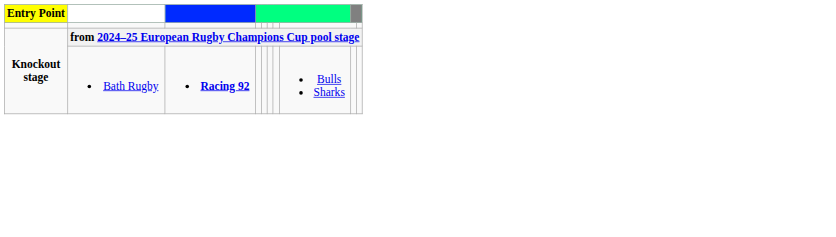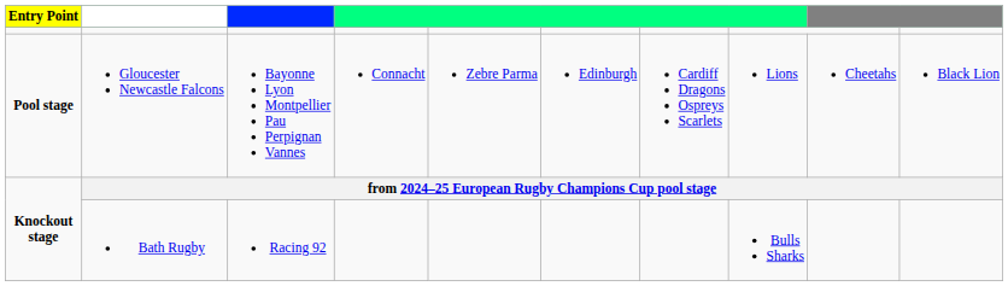 <table class="wikitable" style="text-align:center;">
 <tr style="font-weight:bold; vertical-align:middle; background-color:#00FF80;">
 <th style="background-color:#FF0;">Entry Point</th>
 <th style="background-color:#FFF; color:#F00;"></th>
 <th style="background-color:#002AFF; color:#FFF;"></th>
 <th colspan="5" style="background: #00FF80"></th>
 <th colspan="2" style="background-color:#808080;"></th>
 </tr>
 <tr style="vertical-align:middle;">
 <td></td>
 <td> <strong></strong></td>
 <td> <strong></strong></td>
 <td> <strong></strong></td>
 <td> <strong></strong></td>
 <td> <strong></strong></td>
 <td> <strong></strong></td>
 <td colspan="2"> <strong></strong></td>
 <td> <strong></strong></td>
 </tr>
+<tr style="text-align:left; vertical-align:middle;">
+<td style="text-align:center;"><strong>Pool stage</strong></td>
+<td valign=top><br><ul><li><a href='#'>Gloucester</a></li><li><a href='#'>Newcastle Falcons</a></li></ul></td>
+<td valign=top><br><ul><li><a href='#'>Bayonne</a></li><li><a href='#'>Lyon</a></li><li><a href='#'>Montpellier</a></li><li><a href='#'>Pau</a></li><li><a href='#'>Perpignan</a></li><li><a href='#'>Vannes</a></li></ul></td>
+<td valign=top><br><ul><li><a href='#'>Connacht</a></li></ul></td>
+<td valign=top><br><ul><li><a href='#'>Zebre Parma</a></li></ul></td>
+<td valign=top><br><ul><li><a href='#'>Edinburgh</a></li></ul></td>
+<td valign=top><br><ul><li><a href='#'>Cardiff</a></li><li><a href='#'>Dragons</a></li><li><a href='#'>Ospreys</a></li><li><a href='#'>Scarlets</a></li></ul></td>
+<td valign=top><br><ul><li><a href='#'>Lions</a></li></ul></td>
+<td valign=top><br><ul><li><a href='#'>Cheetahs</a></li></ul></td>
+<td valign=top><br><ul><li><a href='#'>Black Lion</a></li></ul></td>
+</tr>
 <tr>
 <td rowspan="2"><strong>Knockout</strong><br><strong>stage</strong></td>
 <th colspan="9">from <a href='#'>2024–25 European Rugby Champions Cup pool stage</a></th>
 </tr>
 <tr>
 <td><br><ul><li><a href='#'>Bath Rugby</a></li></ul></td>
-<td><strong><br><ul><li><a href='#'>Racing 92</a></li></ul></strong></td>
+<td><br><ul><li><a href='#'>Racing 92</a></li></ul></td>
 <td></td>
 <td></td>
 <td></td>
 <td></td>
 <td><br><ul><li><a href='#'>Bulls</a></li><li><a href='#'>Sharks</a></li></ul></td>
 <td></td>
 <td></td>
 </tr>
 </table>
